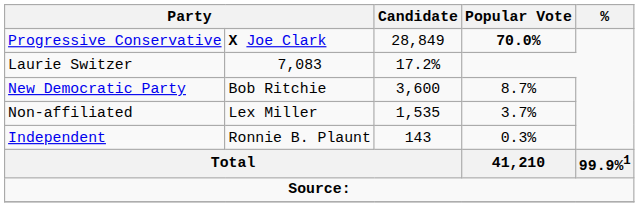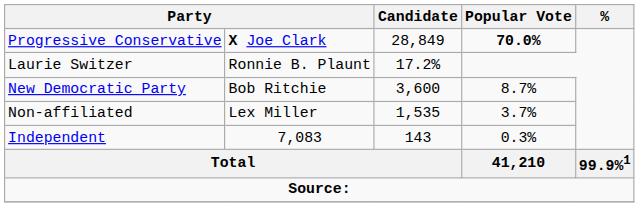 <table class="wikitable">
 <tr>
 <th colspan="2">Party</th>
 <th>Candidate</th>
 <th>Popular Vote</th>
 <th>%</th>
 </tr>
 <tr>
 <td><a href='#'>Progressive Conservative</a></td>
 <td> <strong>X</strong> <a href='#'>Joe Clark</a></td>
 <td align=center>28,849</td>
 <td align=center><strong>70.0%</strong></td>
 </tr>
 <tr>
 <td>Laurie Switzer</td>
-<td align=center>7,083</td>
+<td>Ronnie B. Plaunt</td>
 <td align=center>17.2%</td>
 </tr>
 <tr>
 <td><a href='#'>New Democratic Party</a></td>
 <td>Bob Ritchie</td>
 <td align=center>3,600</td>
 <td align=center>8.7%</td>
 </tr>
 <tr>
 <td>Non-affiliated</td>
 <td>Lex Miller</td>
 <td align=center>1,535</td>
 <td align=center>3.7%</td>
 </tr>
 <tr>
 <td><a href='#'>Independent</a></td>
-<td>Ronnie B. Plaunt</td>
+<td align=center>7,083</td>
 <td align=center>143</td>
 <td align=center>0.3%</td>
 </tr>
 <tr>
 <th colspan=3 align=center>Total</th>
 <th align=right>41,210</th>
 <th align=right>99.9%<sup>1</sup></th>
 </tr>
 <tr>
 <td align="center" colspan=5><strong>Source:</strong> </td>
 </tr>
 <tr>
 </tr>
 </table>
